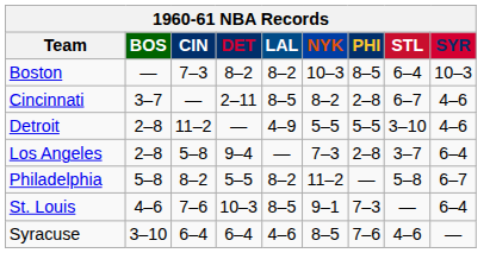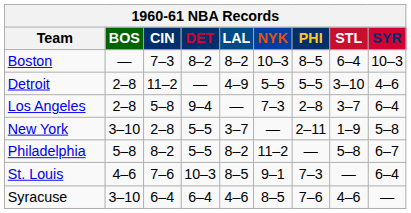 <table class="wikitable" style="font-size:95%; text-align:center;">
 <tr>
 <th colspan=9>1960-61 NBA Records</th>
 </tr>
 <tr>
 <th width=100>Team</th>
 <th style="background:#006400;color:#FFFFFF;width=35">BOS</th>
 <th style="background:#012F6B;color:#FFFFFF;width=35">CIN</th>
 <th style="background:#012F6B;color:#D40032;width=35">DET</th>
 <th style="background:#004B87;color:#FFFFFF;width=35">LAL</th>
 <th style="background:#003EA4;color:#E45206;width=35">NYK</th>
 <th style="background:#012F6B;color:#FEC72E;width=35">PHI</th>
 <th style="background:#C90F2E;color:#FFFFFF;width=35">STL</th>
 <th style="background:#D40032;color:#022E6B;width=35">SYR</th>
 </tr>
 <tr>
 <td style="text-align:left;"><a href='#'>Boston</a></td>
 <td>—</td>
 <td>7–3</td>
 <td>8–2</td>
 <td>8–2</td>
 <td>10–3</td>
 <td>8–5</td>
 <td>6–4</td>
 <td>10–3</td>
 </tr>
 <tr>
-<td style="text-align:left;"><a href='#'>Cincinnati</a></td>
-<td>3–7</td>
-<td>—</td>
-<td>2–11</td>
-<td>8–5</td>
-<td>8–2</td>
-<td>2–8</td>
-<td>6–7</td>
-<td>4–6</td>
-</tr>
-<tr>
 <td style="text-align:left;"><a href='#'>Detroit</a></td>
 <td>2–8</td>
 <td>11–2</td>
 <td>—</td>
 <td>4–9</td>
 <td>5–5</td>
 <td>5–5</td>
 <td>3–10</td>
 <td>4–6</td>
 </tr>
 <tr>
 <td style="text-align:left;"><a href='#'>Los Angeles</a></td>
 <td>2–8</td>
 <td>5–8</td>
 <td>9–4</td>
 <td>—</td>
 <td>7–3</td>
 <td>2–8</td>
 <td>3–7</td>
 <td>6–4</td>
+</tr>
+<tr>
+<td style="text-align:left;"><a href='#'>New York</a></td>
+<td>3–10</td>
+<td>2–8</td>
+<td>5–5</td>
+<td>3–7</td>
+<td>—</td>
+<td>2–11</td>
+<td>1–9</td>
+<td>5–8</td>
 </tr>
 <tr>
 <td style="text-align:left;"><a href='#'>Philadelphia</a></td>
 <td>5–8</td>
 <td>8–2</td>
 <td>5–5</td>
 <td>8–2</td>
 <td>11–2</td>
 <td>—</td>
 <td>5–8</td>
 <td>6–7</td>
 </tr>
 <tr>
 <td style="text-align:left;"><a href='#'>St. Louis</a></td>
 <td>4–6</td>
 <td>7–6</td>
 <td>10–3</td>
 <td>8–5</td>
 <td>9–1</td>
 <td>7–3</td>
 <td>—</td>
 <td>6–4</td>
 </tr>
 <tr>
 <td style="text-align:left;">Syracuse</td>
 <td>3–10</td>
 <td>6–4</td>
 <td>6–4</td>
 <td>4–6</td>
 <td>8–5</td>
 <td>7–6</td>
 <td>4–6</td>
 <td>—</td>
 </tr>
 </table>
